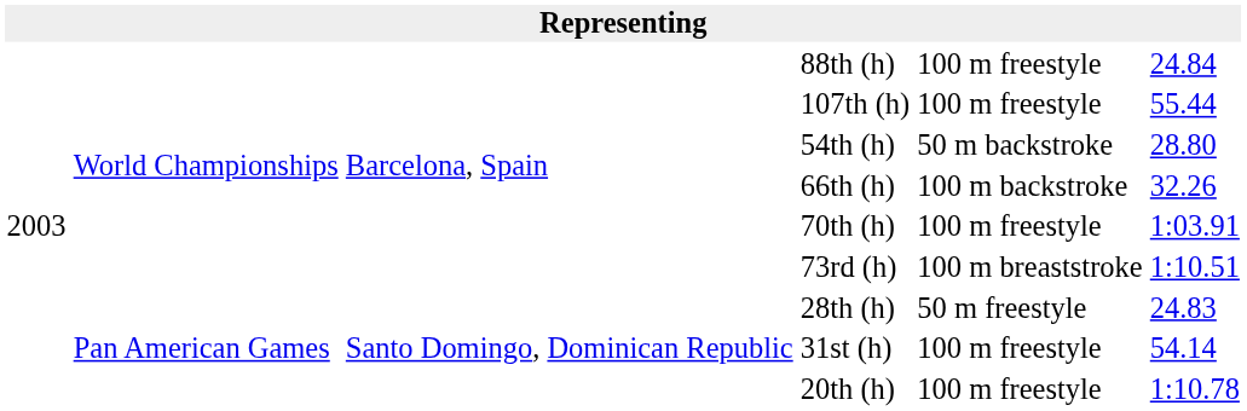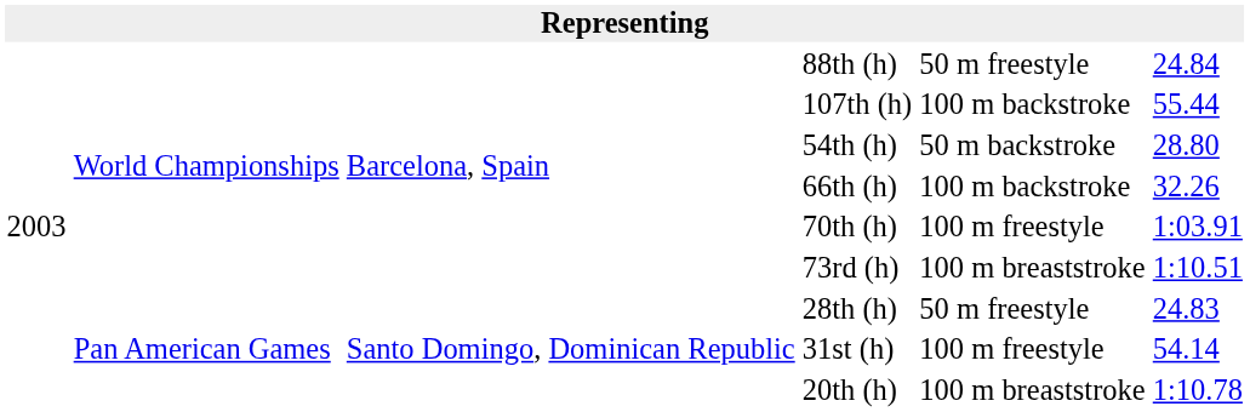 <table>
 <tr>
 <th bgcolor="#eeeeee" colspan="6">Representing </th>
 </tr>
 <tr>
 <td rowspan=9>2003</td>
 <td rowspan=6><a href='#'>World Championships</a></td>
 <td rowspan=6 align=left> <a href='#'>Barcelona</a>, <a href='#'>Spain</a></td>
 <td>88th (h)</td>
-<td>100 m freestyle</td>
+<td>50 m freestyle</td>
 <td><a href='#'>24.84</a></td>
 </tr>
 <tr>
 <td>107th (h)</td>
-<td>100 m freestyle</td>
+<td>100 m backstroke</td>
 <td><a href='#'>55.44</a></td>
 </tr>
 <tr>
 <td>54th (h)</td>
 <td>50 m backstroke</td>
 <td><a href='#'>28.80</a></td>
 </tr>
 <tr>
 <td>66th (h)</td>
 <td>100 m backstroke</td>
 <td><a href='#'>32.26</a></td>
 </tr>
 <tr>
 <td>70th (h)</td>
 <td>100 m freestyle</td>
 <td><a href='#'>1:03.91</a></td>
 </tr>
 <tr>
 <td>73rd (h)</td>
 <td>100 m breaststroke</td>
 <td><a href='#'>1:10.51</a></td>
 </tr>
 <tr>
 <td rowspan=3><a href='#'>Pan American Games</a></td>
 <td rowspan=3 align=left> <a href='#'>Santo Domingo</a>, <a href='#'>Dominican Republic</a></td>
 <td>28th (h)</td>
 <td>50 m freestyle</td>
 <td><a href='#'>24.83</a></td>
 </tr>
 <tr>
 <td>31st (h)</td>
 <td>100 m freestyle</td>
 <td><a href='#'>54.14</a></td>
 </tr>
 <tr>
 <td>20th (h)</td>
-<td>100 m freestyle</td>
+<td>100 m breaststroke</td>
 <td><a href='#'>1:10.78</a></td>
 </tr>
 </table>
